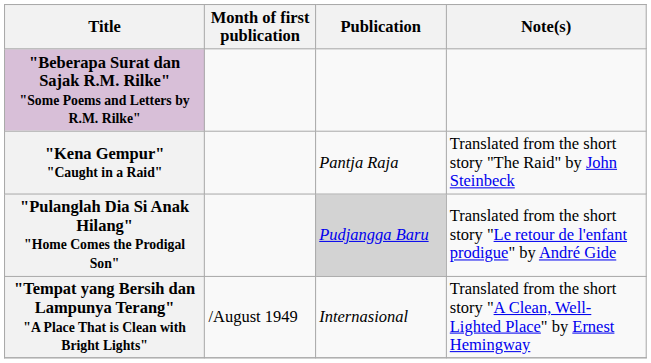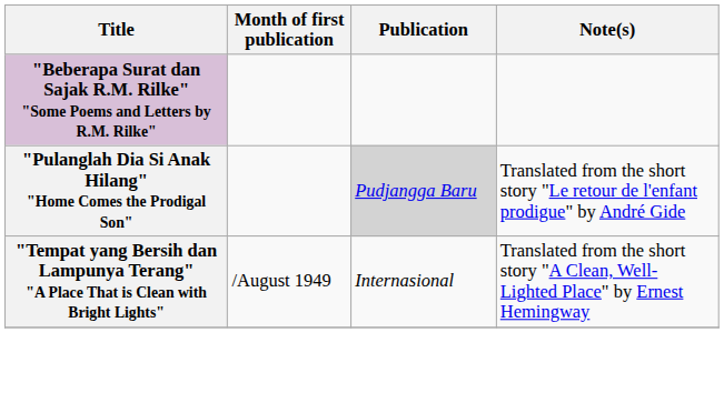 <table class="wikitable plainrowheaders sortable" style="margin-right: 0;">
 <tr>
 <th scope="col"  style="width:20em;">Title</th>
 <th scope="col"  style="width:8em;">Month of first publication</th>
 <th scope="col" style="width:10em;">Publication</th>
 <th scope="col" class="unsortable" style="width:20em;">Note(s)</th>
 </tr>
 <tr>
 <th scope="row" style="background-color: #D8BFD8;">"Beberapa Surat dan Sajak R.M. Rilke"<br><small>"Some Poems and Letters by R.M. Rilke"</small></th>
 <td></td>
 <td></td>
 <td></td>
-</tr>
-<tr>
-<th scope="row">"Kena Gempur"<br><small>"Caught in a Raid"</small></th>
-<td></td>
-<td><em>Pantja Raja</em></td>
-<td>Translated from the short story "The Raid" by <a href='#'>John Steinbeck</a></td>
 </tr>
 <tr>
 <th scope="row">"Pulanglah Dia Si Anak Hilang"<br><small>"Home Comes the Prodigal Son"</small></th>
 <td></td>
 <td style="background: lightgrey;"><em><a href='#'>Pudjangga Baru</a></em></td>
 <td>Translated from the short story "<a href='#'>Le retour de l'enfant prodigue</a>" by <a href='#'>André Gide</a></td>
 </tr>
 <tr>
 <th scope="row">"Tempat yang Bersih dan Lampunya Terang"<br><small>"A Place That is Clean with Bright Lights"</small></th>
 <td>/August 1949</td>
 <td><em>Internasional</em></td>
 <td>Translated from the short story "<a href='#'>A Clean, Well-Lighted Place</a>" by <a href='#'>Ernest Hemingway</a></td>
 </tr>
 <tr>
 </tr>
 </table>
